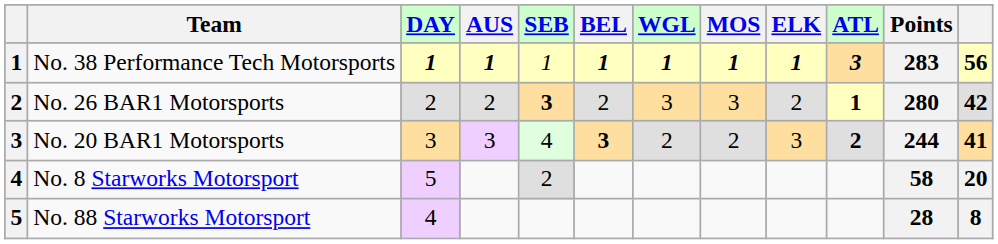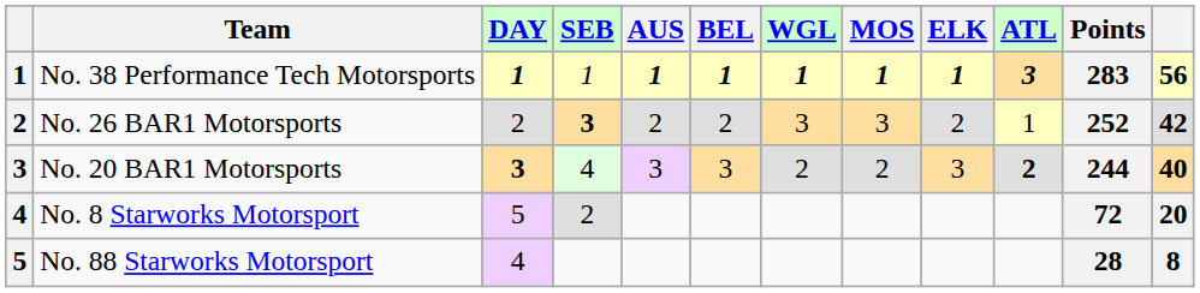 <table class="wikitable" style="font-size:85%; text-align:center">
 <tr style="background:#f9f9f9; vertical-align:top;">
 <th valign=middle></th>
 <th valign=middle>Team</th>
 <td style="background:#ccffcc;"><strong><a href='#'>DAY</a></strong></td>
+<td style="background:#ccffcc;"><strong><a href='#'>SEB</a></strong></td>
 <th><a href='#'>AUS</a></th>
-<td style="background:#ccffcc;"><strong><a href='#'>SEB</a></strong></td>
 <th><a href='#'>BEL</a></th>
 <td style="background:#ccffcc;"><strong><a href='#'>WGL</a></strong></td>
 <th><a href='#'>MOS</a></th>
 <th><a href='#'>ELK</a></th>
 <td style="background:#ccffcc;"><strong><a href='#'>ATL</a></strong></td>
 <th valign=middle>Points</th>
 <th valign=middle></th>
 </tr>
 <tr>
 <th>1</th>
 <td align=left>No. 38 Performance Tech Motorsports</td>
 <td style="background:#ffffbf;"><strong><em>1</em></strong></td>
+<td style="background:#ffffbf;"><em>1</em></td>
 <td style="background:#ffffbf;"><strong><em>1</em></strong></td>
-<td style="background:#ffffbf;"><em>1</em></td>
 <td style="background:#ffffbf;"><strong><em>1</em></strong></td>
 <td style="background:#ffffbf;"><strong><em>1</em></strong></td>
 <td style="background:#ffffbf;"><strong><em>1</em></strong></td>
 <td style="background:#ffffbf;"><strong><em>1</em></strong></td>
 <td style="background:#ffdf9f;"><strong><em>3</em></strong></td>
 <th>283</th>
 <td style="background:#ffffbf;"><strong>56</strong></td>
 </tr>
 <tr>
 <th>2</th>
 <td align=left>No. 26 BAR1 Motorsports</td>
 <td style="background:#dfdfdf;">2</td>
+<td style="background:#ffdf9f;"><strong>3</strong></td>
 <td style="background:#dfdfdf;">2</td>
-<td style="background:#ffdf9f;"><strong>3</strong></td>
 <td style="background:#dfdfdf;">2</td>
 <td style="background:#ffdf9f;">3</td>
 <td style="background:#ffdf9f;">3</td>
 <td style="background:#dfdfdf;">2</td>
-<td style="background:#ffffbf;"><strong>1</strong></td>
-<th>280</th>
+<td style="background:#ffffbf;">1</td>
+<th>252</th>
 <td style="background:#dfdfdf;"><strong>42</strong></td>
 </tr>
 <tr>
 <th>3</th>
 <td align=left>No. 20 BAR1 Motorsports</td>
+<td style="background:#ffdf9f;"><strong>3</strong></td>
+<td style="background:#dfffdf;">4</td>
+<td style="background:#efcfff;">3</td>
 <td style="background:#ffdf9f;">3</td>
-<td style="background:#efcfff;">3</td>
-<td style="background:#dfffdf;">4</td>
-<td style="background:#ffdf9f;"><strong>3</strong></td>
 <td style="background:#dfdfdf;">2</td>
 <td style="background:#dfdfdf;">2</td>
 <td style="background:#ffdf9f;">3</td>
 <td style="background:#dfdfdf;"><strong>2</strong></td>
 <th>244</th>
-<td style="background:#ffdf9f;"><strong>41</strong></td>
+<td style="background:#ffdf9f;"><strong>40</strong></td>
 </tr>
 <tr>
 <th>4</th>
 <td align=left>No. 8 <a href='#'>Starworks Motorsport</a></td>
 <td style="background:#efcfff;">5</td>
-<td></td>
 <td style="background:#dfdfdf;">2</td>
 <td></td>
 <td></td>
 <td></td>
 <td></td>
 <td></td>
-<th>58</th>
+<td></td>
+<th>72</th>
 <th>20</th>
 </tr>
 <tr>
 <th>5</th>
 <td align=left>No. 88 <a href='#'>Starworks Motorsport</a></td>
 <td style="background:#efcfff;">4</td>
 <td></td>
 <td></td>
 <td></td>
 <td></td>
 <td></td>
 <td></td>
 <td></td>
 <th>28</th>
 <th>8</th>
 </tr>
 </table>
